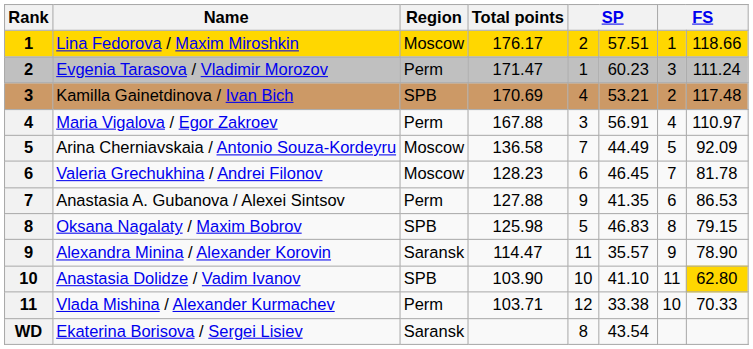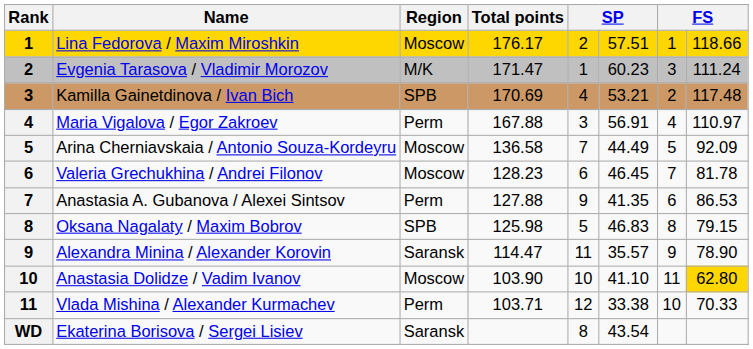 <table class="wikitable sortable">
 <tr>
 <th>Rank</th>
 <th>Name</th>
 <th>Region</th>
 <th>Total points</th>
 <th colspan=2 width=80px><a href='#'>SP</a></th>
 <th colspan=2 width=80px><a href='#'>FS</a></th>
 </tr>
 <tr bgcolor=gold>
 <td align=center><strong>1</strong></td>
 <td><a href='#'>Lina Fedorova</a> / <a href='#'>Maxim Miroshkin</a></td>
 <td>Moscow</td>
 <td align=center>176.17</td>
 <td align=center>2</td>
 <td align=center>57.51</td>
 <td align=center>1</td>
 <td align=center>118.66</td>
 </tr>
 <tr bgcolor=silver>
 <td align=center><strong>2</strong></td>
 <td><a href='#'>Evgenia Tarasova</a> / <a href='#'>Vladimir Morozov</a></td>
-<td>Perm</td>
+<td>M/K</td>
 <td align=center>171.47</td>
 <td align=center>1</td>
 <td align=center>60.23</td>
 <td align=center>3</td>
 <td align=center>111.24</td>
 </tr>
 <tr bgcolor=cc9966>
 <td align=center><strong>3</strong></td>
 <td>Kamilla Gainetdinova / <a href='#'>Ivan Bich</a></td>
 <td>SPB</td>
 <td align=center>170.69</td>
 <td align=center>4</td>
 <td align=center>53.21</td>
 <td align=center>2</td>
 <td align=center>117.48</td>
 </tr>
 <tr>
 <th>4</th>
 <td><a href='#'>Maria Vigalova</a> / <a href='#'>Egor Zakroev</a></td>
 <td>Perm</td>
 <td align=center>167.88</td>
 <td align=center>3</td>
 <td align=center>56.91</td>
 <td align=center>4</td>
 <td align=center>110.97</td>
 </tr>
 <tr>
 <th>5</th>
 <td>Arina Cherniavskaia / <a href='#'>Antonio Souza-Kordeyru</a></td>
 <td>Moscow</td>
 <td align=center>136.58</td>
 <td align=center>7</td>
 <td align=center>44.49</td>
 <td align=center>5</td>
 <td align=center>92.09</td>
 </tr>
 <tr>
 <th>6</th>
 <td><a href='#'>Valeria Grechukhina</a> / <a href='#'>Andrei Filonov</a></td>
 <td>Moscow</td>
 <td align=center>128.23</td>
 <td align=center>6</td>
 <td align=center>46.45</td>
 <td align=center>7</td>
 <td align=center>81.78</td>
 </tr>
 <tr>
 <th>7</th>
 <td>Anastasia A. Gubanova / Alexei Sintsov</td>
 <td>Perm</td>
 <td align=center>127.88</td>
 <td align=center>9</td>
 <td align=center>41.35</td>
 <td align=center>6</td>
 <td align=center>86.53</td>
 </tr>
 <tr>
 <th>8</th>
 <td><a href='#'>Oksana Nagalaty</a> / <a href='#'>Maxim Bobrov</a></td>
 <td>SPB</td>
 <td align=center>125.98</td>
 <td align=center>5</td>
 <td align=center>46.83</td>
 <td align=center>8</td>
 <td align=center>79.15</td>
 </tr>
 <tr>
 <th>9</th>
 <td><a href='#'>Alexandra Minina</a> / <a href='#'>Alexander Korovin</a></td>
 <td>Saransk</td>
 <td align=center>114.47</td>
 <td align=center>11</td>
 <td align=center>35.57</td>
 <td align=center>9</td>
 <td align=center>78.90</td>
 </tr>
 <tr>
 <th>10</th>
 <td><a href='#'>Anastasia Dolidze</a> / <a href='#'>Vadim Ivanov</a></td>
-<td>SPB</td>
+<td>Moscow</td>
 <td align=center>103.90</td>
 <td align=center>10</td>
 <td align=center>41.10</td>
 <td align=center>11</td>
 <td align=center style="background: gold;">62.80</td>
 </tr>
 <tr>
 <th>11</th>
 <td><a href='#'>Vlada Mishina</a> / <a href='#'>Alexander Kurmachev</a></td>
 <td>Perm</td>
 <td align=center>103.71</td>
 <td align=center>12</td>
 <td align=center>33.38</td>
 <td align=center>10</td>
 <td align=center>70.33</td>
 </tr>
 <tr>
 <th>WD</th>
 <td><a href='#'>Ekaterina Borisova</a> / <a href='#'>Sergei Lisiev</a></td>
 <td>Saransk</td>
 <td></td>
 <td align=center>8</td>
 <td align=center>43.54</td>
 <td></td>
 <td></td>
 </tr>
 </table>
